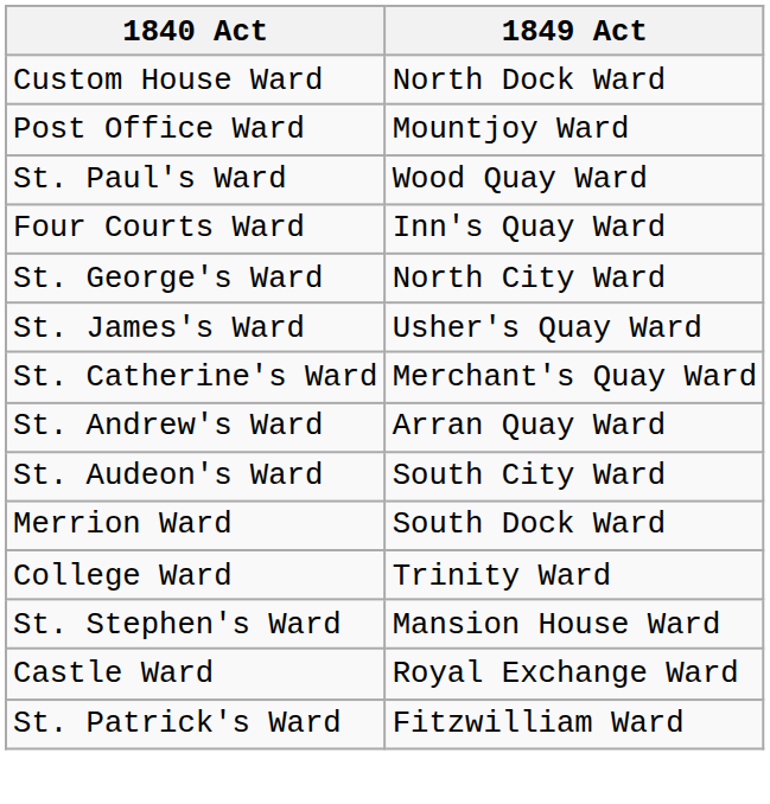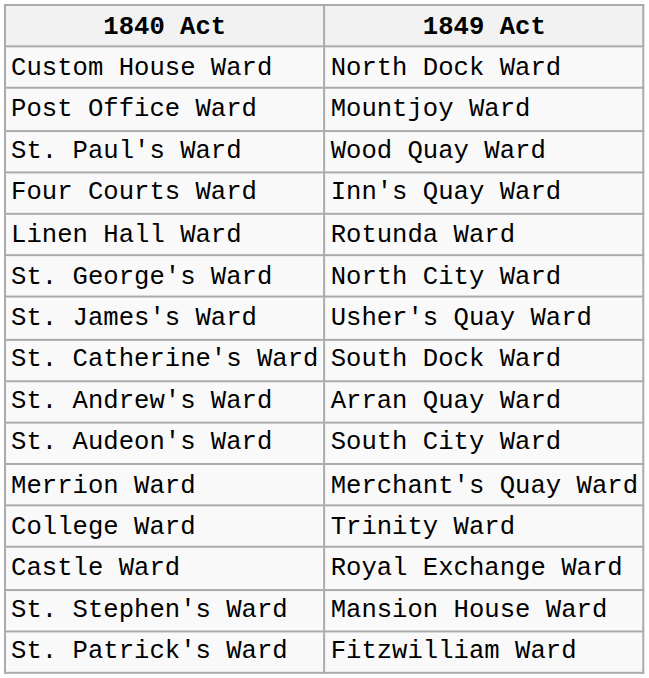 <table class=wikitable>
 <tr>
 <th>1840 Act</th>
 <th>1849 Act</th>
 </tr>
 <tr>
 <td>Custom House Ward</td>
 <td>North Dock Ward</td>
 </tr>
 <tr>
 <td>Post Office Ward</td>
 <td>Mountjoy Ward</td>
 </tr>
 <tr>
 <td>St. Paul's Ward</td>
 <td>Wood Quay Ward</td>
 </tr>
 <tr>
 <td>Four Courts Ward</td>
 <td>Inn's Quay Ward</td>
 </tr>
 <tr>
+<td>Linen Hall Ward</td>
+<td>Rotunda Ward</td>
+</tr>
+<tr>
 <td>St. George's Ward</td>
 <td>North City Ward</td>
 </tr>
 <tr>
 <td>St. James's Ward</td>
 <td>Usher's Quay Ward</td>
 </tr>
 <tr>
 <td>St. Catherine's Ward</td>
-<td>Merchant's Quay Ward</td>
+<td>South Dock Ward</td>
 </tr>
 <tr>
 <td>St. Andrew's Ward</td>
 <td>Arran Quay Ward</td>
 </tr>
 <tr>
 <td>St. Audeon's Ward</td>
 <td>South City Ward</td>
 </tr>
 <tr>
 <td>Merrion Ward</td>
-<td>South Dock Ward</td>
+<td>Merchant's Quay Ward</td>
 </tr>
 <tr>
 <td>College Ward</td>
 <td>Trinity Ward</td>
 </tr>
 <tr>
+<td>Castle Ward</td>
+<td>Royal Exchange Ward</td>
+</tr>
+<tr>
 <td>St. Stephen's Ward</td>
 <td>Mansion House Ward</td>
-</tr>
-<tr>
-<td>Castle Ward</td>
-<td>Royal Exchange Ward</td>
 </tr>
 <tr>
 <td>St. Patrick's Ward</td>
 <td>Fitzwilliam Ward</td>
 </tr>
 </table>
